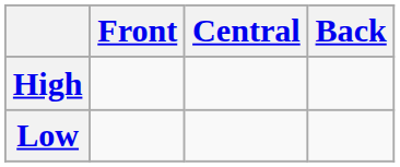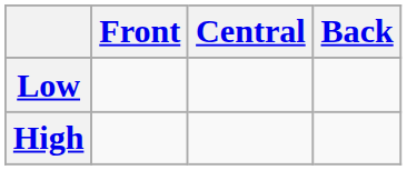 <table class=wikitable style=text-align:center>
 <tr>
 <th></th>
 <th><a href='#'>Front</a></th>
 <th><a href='#'>Central</a></th>
 <th><a href='#'>Back</a></th>
 </tr>
 <tr>
+<th><a href='#'>Low</a></th>
+<td></td>
+<td></td>
+<td></td>
+</tr>
+<tr>
 <th><a href='#'>High</a></th>
 <td></td>
 <td></td>
 <td></td>
 </tr>
-<tr>
-<th><a href='#'>Low</a></th>
-<td></td>
-<td></td>
-<td></td>
-</tr>
 </table>
